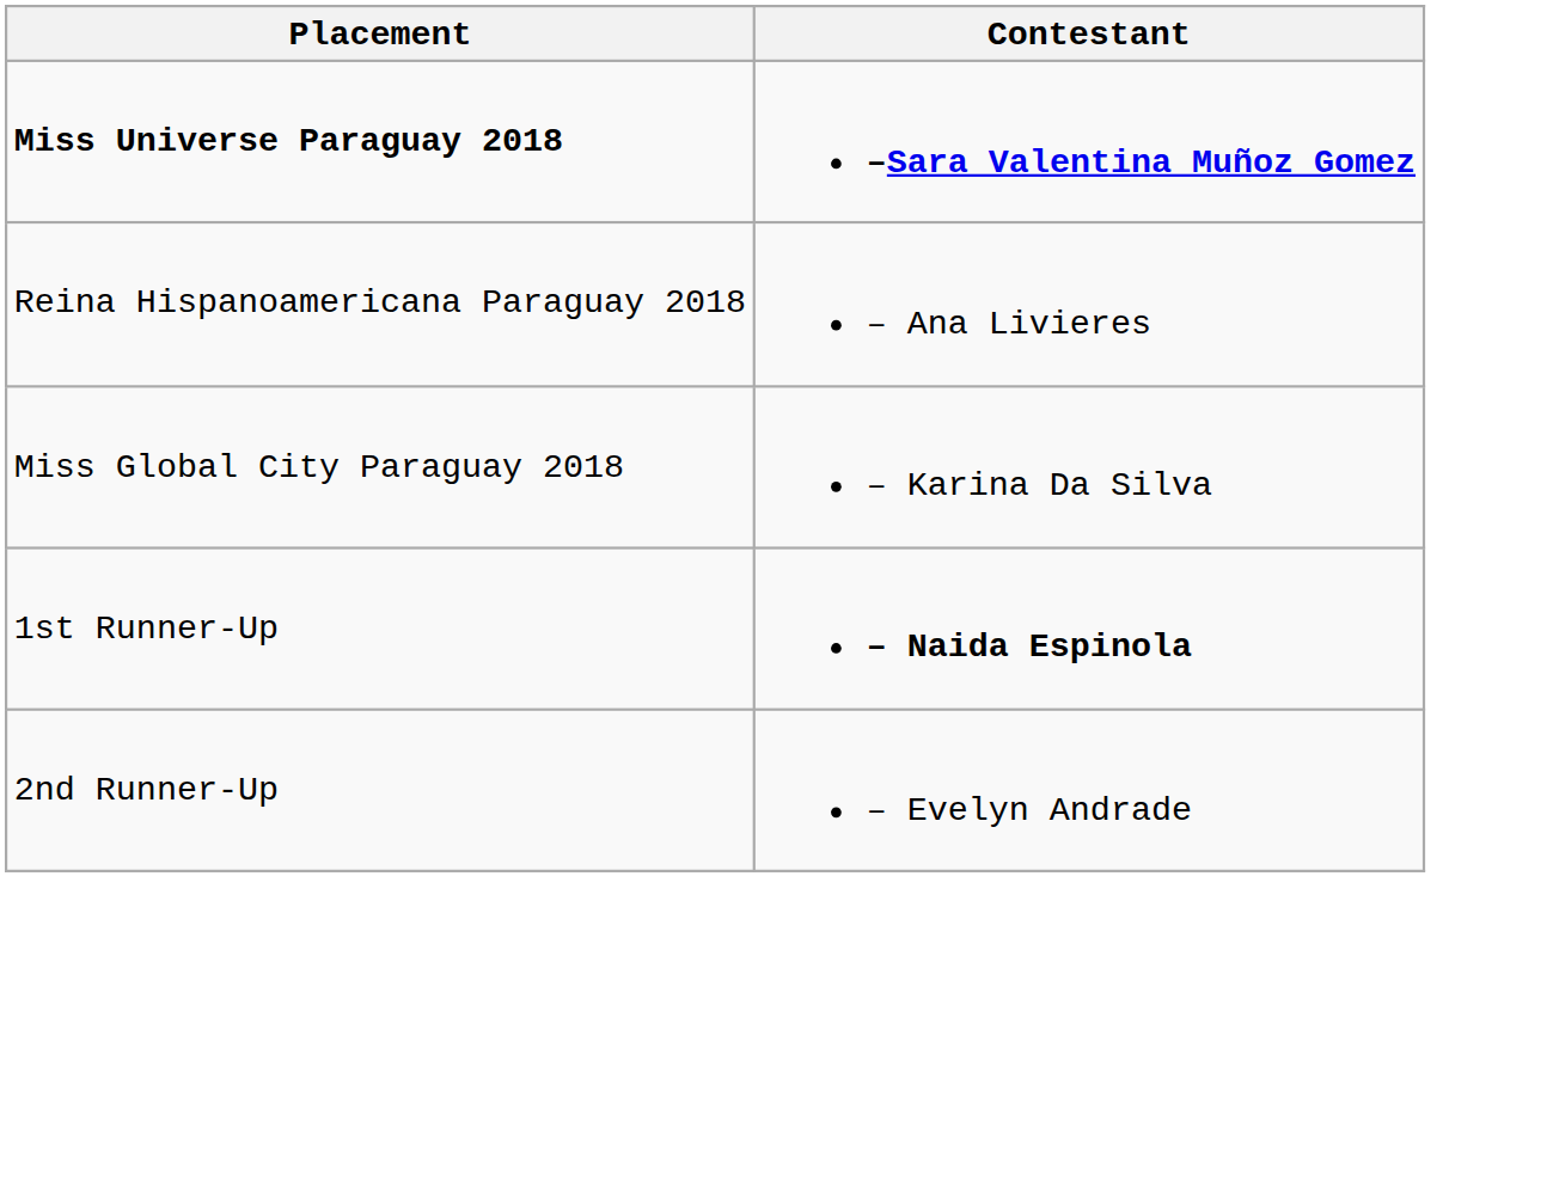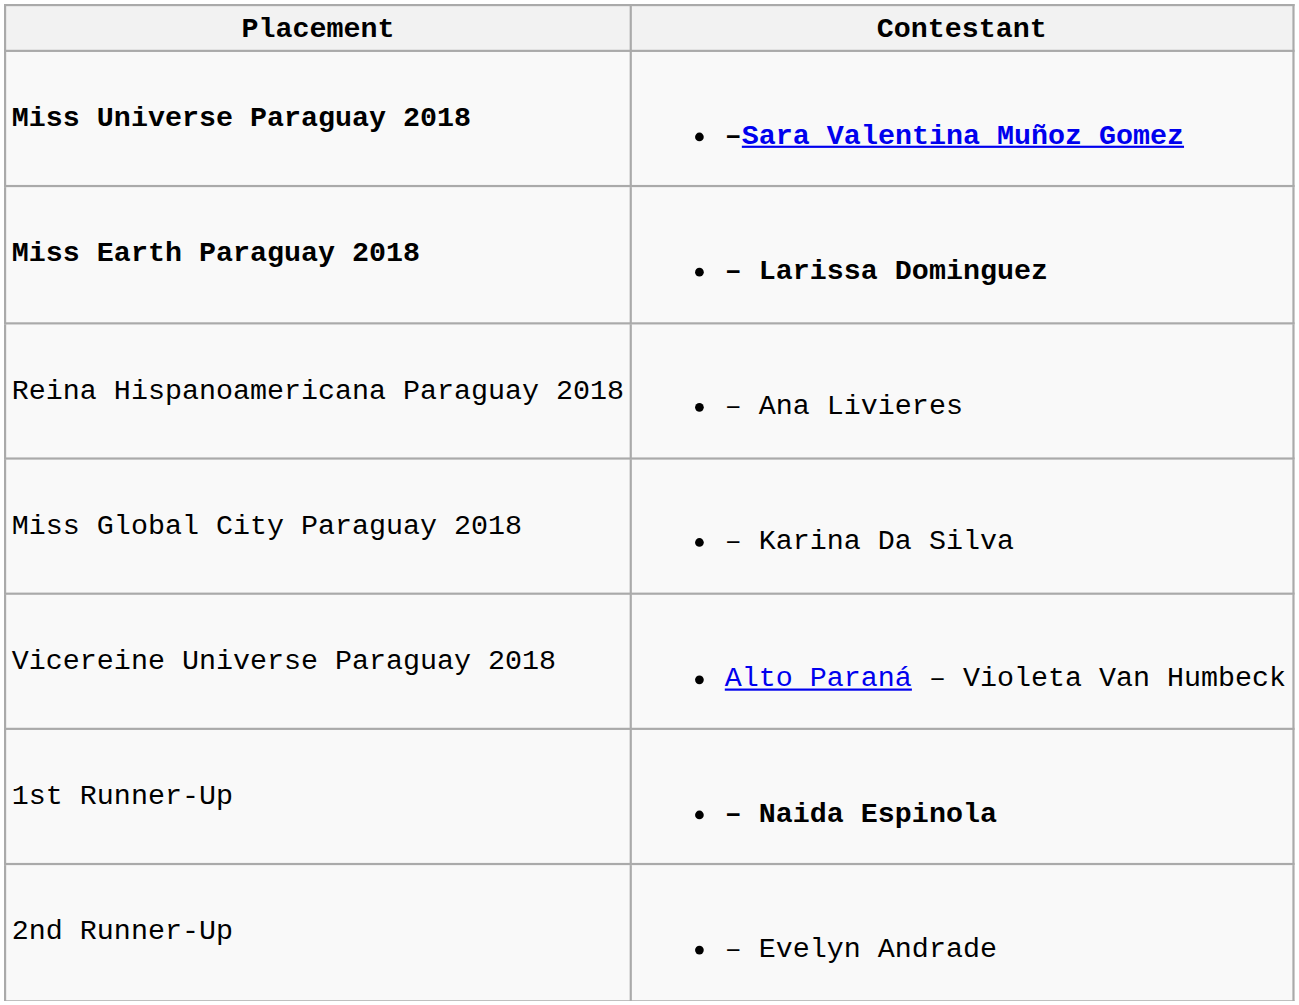 <table class="wikitable">
 <tr>
 <th>Placement</th>
 <th>Contestant</th>
 </tr>
 <tr>
 <td><strong>Miss Universe Paraguay 2018</strong></td>
 <td><br><ul><li><strong> –<a href='#'>Sara Valentina Muñoz Gomez</a></strong></li></ul></td>
 </tr>
 <tr>
+<td><strong>Miss Earth Paraguay 2018</strong></td>
+<td><br><ul><li><strong> – Larissa Dominguez</strong></li></ul></td>
+</tr>
+<tr>
 <td>Reina Hispanoamericana Paraguay 2018</td>
 <td><br><ul><li> – Ana Livieres</li></ul></td>
 </tr>
 <tr>
 <td>Miss Global City Paraguay 2018</td>
 <td><br><ul><li> – Karina Da Silva</li></ul></td>
+</tr>
+<tr>
+<td>Vicereine Universe Paraguay 2018</td>
+<td><br><ul><li> <a href='#'>Alto Paraná</a> – Violeta Van Humbeck</li></ul></td>
 </tr>
 <tr>
 <td>1st Runner-Up</td>
 <td><strong><br><ul><li> – Naida Espinola</li></ul></strong></td>
 </tr>
 <tr>
 <td>2nd Runner-Up</td>
 <td><br><ul><li> – Evelyn Andrade</li></ul></td>
 </tr>
 </table>
